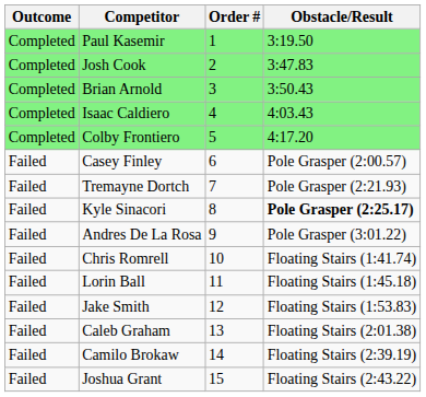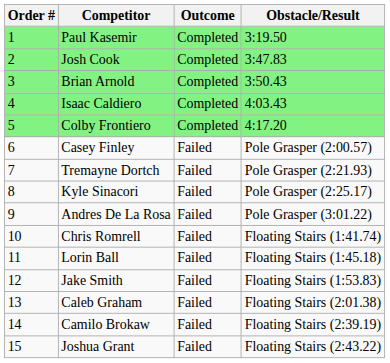 <table class="wikitable sortable">
 <tr>
+<th>Order #</th>
+<th>Competitor</th>
 <th>Outcome</th>
-<th>Competitor</th>
-<th>Order #</th>
 <th>Obstacle/Result</th>
 </tr>
 <tr style="background-color:#82f282">
+<td>1</td>
+<td>Paul Kasemir</td>
 <td>Completed</td>
-<td>Paul Kasemir</td>
-<td>1</td>
 <td>3:19.50</td>
 </tr>
 <tr style="background-color:#82f282">
+<td>2</td>
+<td>Josh Cook</td>
 <td>Completed</td>
-<td>Josh Cook</td>
-<td>2</td>
 <td>3:47.83</td>
 </tr>
 <tr style="background-color:#82f282">
+<td>3</td>
+<td>Brian Arnold</td>
 <td>Completed</td>
-<td>Brian Arnold</td>
-<td>3</td>
 <td>3:50.43</td>
 </tr>
 <tr style="background-color:#82f282">
+<td>4</td>
+<td>Isaac Caldiero</td>
 <td>Completed</td>
-<td>Isaac Caldiero</td>
-<td>4</td>
 <td>4:03.43</td>
 </tr>
 <tr style="background-color:#82f282">
+<td>5</td>
+<td>Colby Frontiero</td>
 <td>Completed</td>
-<td>Colby Frontiero</td>
-<td>5</td>
 <td>4:17.20</td>
 </tr>
 <tr>
+<td>6</td>
+<td>Casey Finley</td>
 <td>Failed</td>
-<td>Casey Finley</td>
-<td>6</td>
 <td>Pole Grasper (2:00.57)</td>
 </tr>
 <tr>
+<td>7</td>
+<td>Tremayne Dortch</td>
 <td>Failed</td>
-<td>Tremayne Dortch</td>
-<td>7</td>
 <td>Pole Grasper (2:21.93)</td>
 </tr>
 <tr>
+<td>8</td>
+<td>Kyle Sinacori</td>
 <td>Failed</td>
-<td>Kyle Sinacori</td>
-<td>8</td>
-<td><strong>Pole Grasper (2:25.17)</strong></td>
+<td>Pole Grasper (2:25.17)</td>
 </tr>
 <tr>
+<td>9</td>
+<td>Andres De La Rosa</td>
 <td>Failed</td>
-<td>Andres De La Rosa</td>
-<td>9</td>
 <td>Pole Grasper (3:01.22)</td>
 </tr>
 <tr>
+<td>10</td>
+<td>Chris Romrell</td>
 <td>Failed</td>
-<td>Chris Romrell</td>
-<td>10</td>
 <td>Floating Stairs (1:41.74)</td>
 </tr>
 <tr>
+<td>11</td>
+<td>Lorin Ball</td>
 <td>Failed</td>
-<td>Lorin Ball</td>
-<td>11</td>
 <td>Floating Stairs (1:45.18)</td>
 </tr>
 <tr>
+<td>12</td>
+<td>Jake Smith</td>
 <td>Failed</td>
-<td>Jake Smith</td>
-<td>12</td>
 <td>Floating Stairs (1:53.83)</td>
 </tr>
 <tr>
+<td>13</td>
+<td>Caleb Graham</td>
 <td>Failed</td>
-<td>Caleb Graham</td>
-<td>13</td>
 <td>Floating Stairs (2:01.38)</td>
 </tr>
 <tr>
+<td>14</td>
+<td>Camilo Brokaw</td>
 <td>Failed</td>
-<td>Camilo Brokaw</td>
-<td>14</td>
 <td>Floating Stairs (2:39.19)</td>
 </tr>
 <tr>
+<td>15</td>
+<td>Joshua Grant</td>
 <td>Failed</td>
-<td>Joshua Grant</td>
-<td>15</td>
 <td>Floating Stairs (2:43.22)</td>
 </tr>
 </table>
